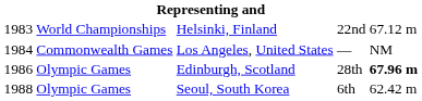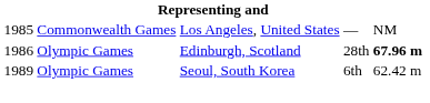 <table>
 <tr>
 <th colspan="5">Representing  and </th>
 </tr>
 <tr>
-<td>1983</td>
-<td><a href='#'>World Championships</a></td>
-<td><a href='#'>Helsinki, Finland</a></td>
-<td>22nd</td>
-<td>67.12 m</td>
-</tr>
-<tr>
-<td>1984</td>
+<td>1985</td>
 <td><a href='#'>Commonwealth Games</a></td>
 <td><a href='#'>Los Angeles</a>, <a href='#'>United States</a></td>
 <td>—</td>
 <td>NM</td>
 </tr>
 <tr>
 <td>1986</td>
 <td><a href='#'>Olympic Games</a></td>
 <td><a href='#'>Edinburgh, Scotland</a></td>
 <td>28th</td>
 <td><strong>67.96 m</strong></td>
 </tr>
 <tr>
-<td>1988</td>
+<td>1989</td>
 <td><a href='#'>Olympic Games</a></td>
 <td><a href='#'>Seoul, South Korea</a></td>
 <td>6th</td>
 <td>62.42 m</td>
 </tr>
 </table>
